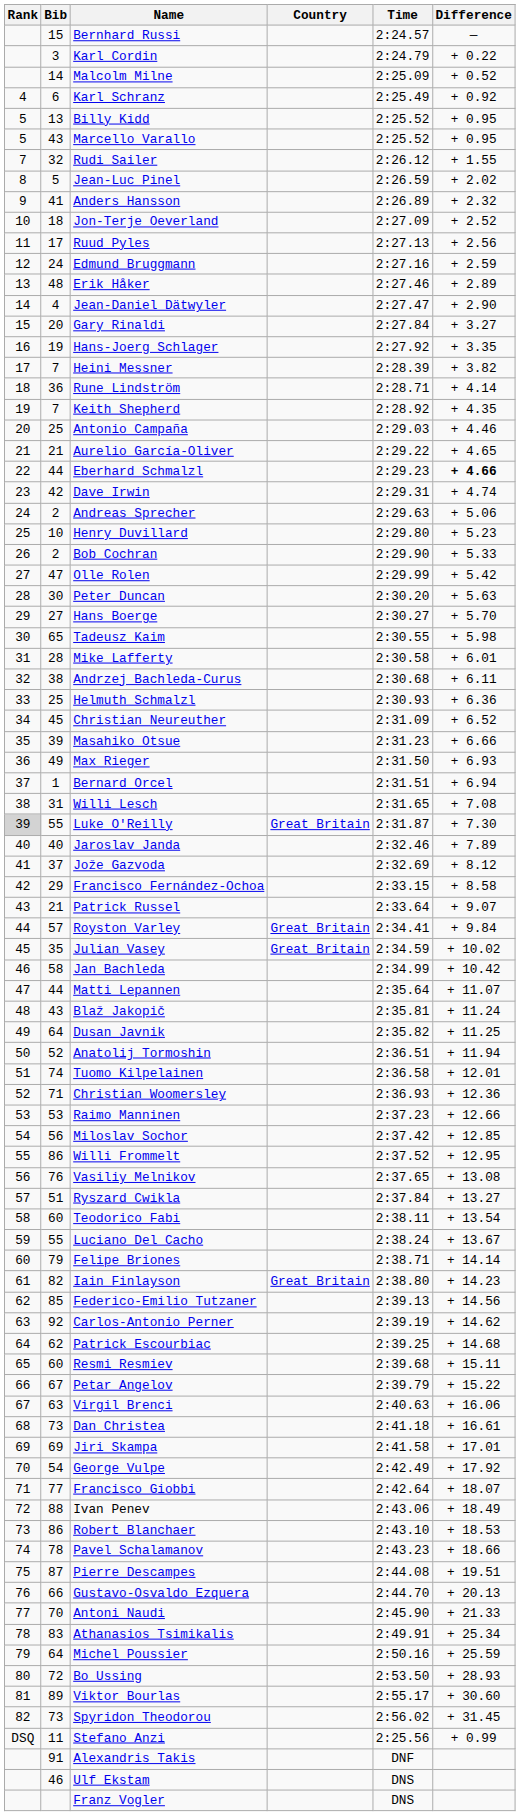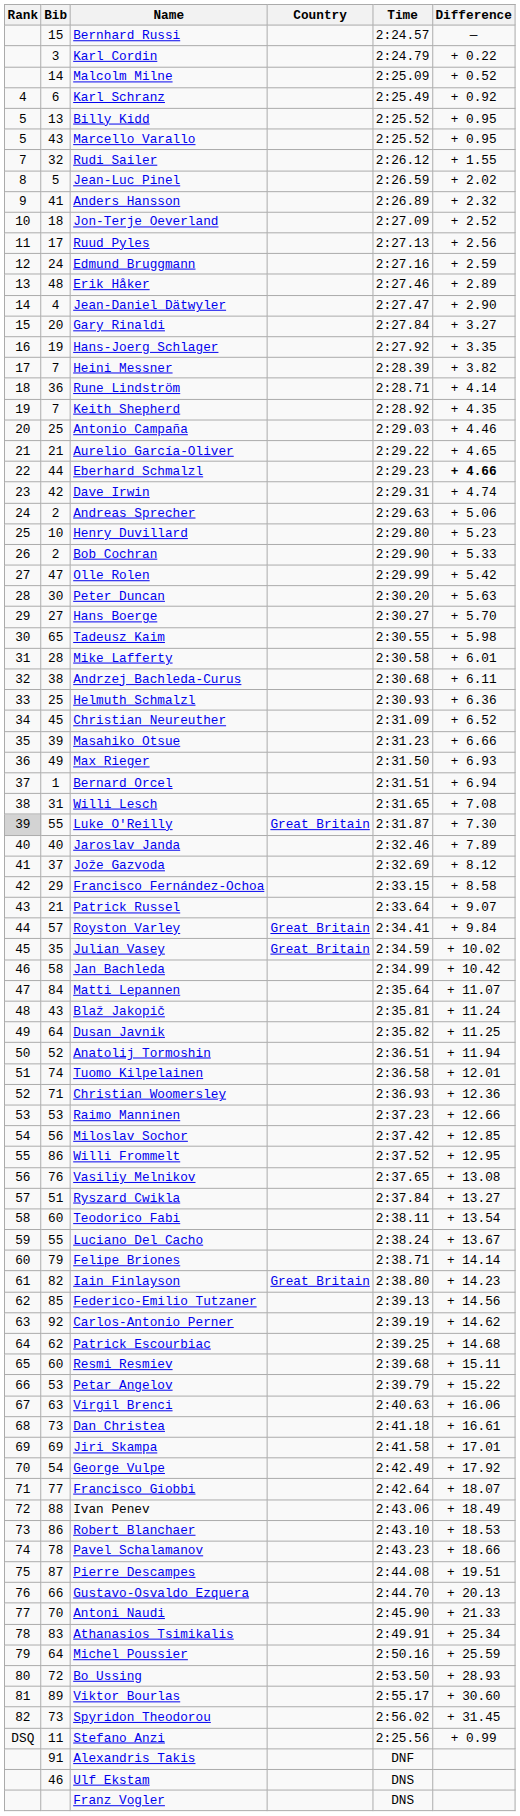 <table class="wikitable sortable" style="text-align:center">
 <tr>
 <th>Rank</th>
 <th>Bib</th>
 <th>Name</th>
 <th>Country</th>
 <th>Time</th>
 <th>Difference</th>
 </tr>
 <tr>
 <td></td>
 <td>15</td>
 <td align=left><a href='#'>Bernhard Russi</a></td>
 <td align=left> </td>
 <td>2:24.57</td>
 <td>—</td>
 </tr>
 <tr>
 <td></td>
 <td>3</td>
 <td align=left><a href='#'>Karl Cordin</a></td>
 <td align=left></td>
 <td>2:24.79</td>
 <td>+ 0.22</td>
 </tr>
 <tr>
 <td></td>
 <td>14</td>
 <td align=left><a href='#'>Malcolm Milne</a></td>
 <td align=left></td>
 <td>2:25.09</td>
 <td>+ 0.52</td>
 </tr>
 <tr>
 <td>4</td>
 <td>6</td>
 <td align=left><a href='#'>Karl Schranz</a></td>
 <td align=left></td>
 <td>2:25.49</td>
 <td>+ 0.92</td>
 </tr>
 <tr>
 <td>5</td>
 <td>13</td>
 <td align=left><a href='#'>Billy Kidd</a></td>
 <td align=left></td>
 <td>2:25.52</td>
 <td>+ 0.95</td>
 </tr>
 <tr>
 <td>5</td>
 <td>43</td>
 <td align=left><a href='#'>Marcello Varallo</a></td>
 <td align=left></td>
 <td>2:25.52</td>
 <td>+ 0.95</td>
 </tr>
 <tr>
 <td>7</td>
 <td>32</td>
 <td align=left><a href='#'>Rudi Sailer</a></td>
 <td align=left></td>
 <td>2:26.12</td>
 <td>+ 1.55</td>
 </tr>
 <tr>
 <td>8</td>
 <td>5</td>
 <td align=left><a href='#'>Jean-Luc Pinel</a></td>
 <td align=left></td>
 <td>2:26.59</td>
 <td>+ 2.02</td>
 </tr>
 <tr>
 <td>9</td>
 <td>41</td>
 <td align=left><a href='#'>Anders Hansson</a></td>
 <td align=left></td>
 <td>2:26.89</td>
 <td>+ 2.32</td>
 </tr>
 <tr>
 <td>10</td>
 <td>18</td>
 <td align=left><a href='#'>Jon-Terje Oeverland</a></td>
 <td align=left></td>
 <td>2:27.09</td>
 <td>+ 2.52</td>
 </tr>
 <tr>
 <td>11</td>
 <td>17</td>
 <td align=left><a href='#'>Ruud Pyles</a></td>
 <td align=left></td>
 <td>2:27.13</td>
 <td>+ 2.56</td>
 </tr>
 <tr>
 <td>12</td>
 <td>24</td>
 <td align=left><a href='#'>Edmund Bruggmann</a></td>
 <td align=left> </td>
 <td>2:27.16</td>
 <td>+ 2.59</td>
 </tr>
 <tr>
 <td>13</td>
 <td>48</td>
 <td align=left><a href='#'>Erik Håker</a></td>
 <td align=left></td>
 <td>2:27.46</td>
 <td>+ 2.89</td>
 </tr>
 <tr>
 <td>14</td>
 <td>4</td>
 <td align=left><a href='#'>Jean-Daniel Dätwyler</a></td>
 <td align=left> </td>
 <td>2:27.47</td>
 <td>+ 2.90</td>
 </tr>
 <tr>
 <td>15</td>
 <td>20</td>
 <td align=left><a href='#'>Gary Rinaldi</a></td>
 <td align=left></td>
 <td>2:27.84</td>
 <td>+ 3.27</td>
 </tr>
 <tr>
 <td>16</td>
 <td>19</td>
 <td align=left><a href='#'>Hans-Joerg Schlager</a></td>
 <td align=left></td>
 <td>2:27.92</td>
 <td>+ 3.35</td>
 </tr>
 <tr>
 <td>17</td>
 <td>7</td>
 <td align=left><a href='#'>Heini Messner</a></td>
 <td align=left></td>
 <td>2:28.39</td>
 <td>+ 3.82</td>
 </tr>
 <tr>
 <td>18</td>
 <td>36</td>
 <td align=left><a href='#'>Rune Lindström</a></td>
 <td align=left></td>
 <td>2:28.71</td>
 <td>+ 4.14</td>
 </tr>
 <tr>
 <td>19</td>
 <td>7</td>
 <td align=left><a href='#'>Keith Shepherd</a></td>
 <td align=left></td>
 <td>2:28.92</td>
 <td>+ 4.35</td>
 </tr>
 <tr>
 <td>20</td>
 <td>25</td>
 <td align=left><a href='#'>Antonio Campaña</a></td>
 <td align=left></td>
 <td>2:29.03</td>
 <td>+ 4.46</td>
 </tr>
 <tr>
 <td>21</td>
 <td>21</td>
 <td align=left><a href='#'>Aurelio García-Oliver</a></td>
 <td align=left></td>
 <td>2:29.22</td>
 <td>+ 4.65</td>
 </tr>
 <tr>
 <td>22</td>
 <td>44</td>
 <td align=left><a href='#'>Eberhard Schmalzl</a></td>
 <td align=left></td>
 <td>2:29.23</td>
 <td><strong>+ 4.66</strong></td>
 </tr>
 <tr>
 <td>23</td>
 <td>42</td>
 <td align=left><a href='#'>Dave Irwin</a></td>
 <td align=left></td>
 <td>2:29.31</td>
 <td>+ 4.74</td>
 </tr>
 <tr>
 <td>24</td>
 <td>2</td>
 <td align=left><a href='#'>Andreas Sprecher</a></td>
 <td align=left> </td>
 <td>2:29.63</td>
 <td>+ 5.06</td>
 </tr>
 <tr>
 <td>25</td>
 <td>10</td>
 <td align=left><a href='#'>Henry Duvillard</a></td>
 <td align=left></td>
 <td>2:29.80</td>
 <td>+ 5.23</td>
 </tr>
 <tr>
 <td>26</td>
 <td>2</td>
 <td align=left><a href='#'>Bob Cochran</a></td>
 <td align=left></td>
 <td>2:29.90</td>
 <td>+ 5.33</td>
 </tr>
 <tr>
 <td>27</td>
 <td>47</td>
 <td align=left><a href='#'>Olle Rolen</a></td>
 <td align=left></td>
 <td>2:29.99</td>
 <td>+ 5.42</td>
 </tr>
 <tr>
 <td>28</td>
 <td>30</td>
 <td align=left><a href='#'>Peter Duncan</a></td>
 <td align=left></td>
 <td>2:30.20</td>
 <td>+ 5.63</td>
 </tr>
 <tr>
 <td>29</td>
 <td>27</td>
 <td align=left><a href='#'>Hans Boerge</a></td>
 <td align=left></td>
 <td>2:30.27</td>
 <td>+ 5.70</td>
 </tr>
 <tr>
 <td>30</td>
 <td>65</td>
 <td align=left><a href='#'>Tadeusz Kaim</a></td>
 <td align=left></td>
 <td>2:30.55</td>
 <td>+ 5.98</td>
 </tr>
 <tr>
 <td>31</td>
 <td>28</td>
 <td align=left><a href='#'>Mike Lafferty</a></td>
 <td align=left></td>
 <td>2:30.58</td>
 <td>+ 6.01</td>
 </tr>
 <tr>
 <td>32</td>
 <td>38</td>
 <td align=left><a href='#'>Andrzej Bachleda-Curus</a></td>
 <td align=left></td>
 <td>2:30.68</td>
 <td>+ 6.11</td>
 </tr>
 <tr>
 <td>33</td>
 <td>25</td>
 <td align=left><a href='#'>Helmuth Schmalzl</a></td>
 <td align=left></td>
 <td>2:30.93</td>
 <td>+ 6.36</td>
 </tr>
 <tr>
 <td>34</td>
 <td>45</td>
 <td align=left><a href='#'>Christian Neureuther</a></td>
 <td align=left></td>
 <td>2:31.09</td>
 <td>+ 6.52</td>
 </tr>
 <tr>
 <td>35</td>
 <td>39</td>
 <td align=left><a href='#'>Masahiko Otsue</a></td>
 <td align=left></td>
 <td>2:31.23</td>
 <td>+ 6.66</td>
 </tr>
 <tr>
 <td>36</td>
 <td>49</td>
 <td align=left><a href='#'>Max Rieger</a></td>
 <td align=left></td>
 <td>2:31.50</td>
 <td>+ 6.93</td>
 </tr>
 <tr>
 <td>37</td>
 <td>1</td>
 <td align=left><a href='#'>Bernard Orcel</a></td>
 <td align=left></td>
 <td>2:31.51</td>
 <td>+ 6.94</td>
 </tr>
 <tr>
 <td>38</td>
 <td>31</td>
 <td align=left><a href='#'>Willi Lesch</a></td>
 <td align=left></td>
 <td>2:31.65</td>
 <td>+ 7.08</td>
 </tr>
 <tr>
 <td style="background: lightgrey;">39</td>
 <td>55</td>
 <td align=left><a href='#'>Luke O'Reilly</a></td>
 <td align=left> <a href='#'>Great Britain</a></td>
 <td>2:31.87</td>
 <td>+ 7.30</td>
 </tr>
 <tr>
 <td>40</td>
 <td>40</td>
 <td align=left><a href='#'>Jaroslav Janda</a></td>
 <td align=left></td>
 <td>2:32.46</td>
 <td>+ 7.89</td>
 </tr>
 <tr>
 <td>41</td>
 <td>37</td>
 <td align=left><a href='#'>Jože Gazvoda</a></td>
 <td align=left></td>
 <td>2:32.69</td>
 <td>+ 8.12</td>
 </tr>
 <tr :>
 <td>42</td>
 <td>29</td>
 <td align=left><a href='#'>Francisco Fernández-Ochoa</a></td>
 <td align=left></td>
 <td>2:33.15</td>
 <td>+ 8.58</td>
 </tr>
 <tr>
 <td>43</td>
 <td>21</td>
 <td align=left><a href='#'>Patrick Russel</a></td>
 <td align=left></td>
 <td>2:33.64</td>
 <td>+ 9.07</td>
 </tr>
 <tr>
 <td>44</td>
 <td>57</td>
 <td align=left><a href='#'>Royston Varley</a></td>
 <td align=left> <a href='#'>Great Britain</a></td>
 <td>2:34.41</td>
 <td>+ 9.84</td>
 </tr>
 <tr>
 <td>45</td>
 <td>35</td>
 <td align=left><a href='#'>Julian Vasey</a></td>
 <td align=left> <a href='#'>Great Britain</a></td>
 <td>2:34.59</td>
 <td>+ 10.02</td>
 </tr>
 <tr>
 <td>46</td>
 <td>58</td>
 <td align=left><a href='#'>Jan Bachleda</a></td>
 <td align=left></td>
 <td>2:34.99</td>
 <td>+ 10.42</td>
 </tr>
 <tr>
 <td>47</td>
-<td>44</td>
+<td>84</td>
 <td align=left><a href='#'>Matti Lepannen</a></td>
 <td align=left></td>
 <td>2:35.64</td>
 <td>+ 11.07</td>
 </tr>
 <tr>
 <td>48</td>
 <td>43</td>
 <td align=left><a href='#'>Blaž Jakopič</a></td>
 <td align=left></td>
 <td>2:35.81</td>
 <td>+ 11.24</td>
 </tr>
 <tr>
 <td>49</td>
 <td>64</td>
 <td align=left><a href='#'>Dusan Javnik</a></td>
 <td align=left></td>
 <td>2:35.82</td>
 <td>+ 11.25</td>
 </tr>
 <tr>
 <td>50</td>
 <td>52</td>
 <td align=left><a href='#'>Anatolij Tormoshin</a></td>
 <td align=left></td>
 <td>2:36.51</td>
 <td>+ 11.94</td>
 </tr>
 <tr>
 <td>51</td>
 <td>74</td>
 <td align=left><a href='#'>Tuomo Kilpelainen</a></td>
 <td align=left></td>
 <td>2:36.58</td>
 <td>+ 12.01</td>
 </tr>
 <tr>
 <td>52</td>
 <td>71</td>
 <td align=left><a href='#'>Christian Woomersley</a></td>
 <td align=left></td>
 <td>2:36.93</td>
 <td>+ 12.36</td>
 </tr>
 <tr>
 <td>53</td>
 <td>53</td>
 <td align=left><a href='#'>Raimo Manninen</a></td>
 <td align=left></td>
 <td>2:37.23</td>
 <td>+ 12.66</td>
 </tr>
 <tr>
 <td>54</td>
 <td>56</td>
 <td align=left><a href='#'>Miloslav Sochor</a></td>
 <td align=left></td>
 <td>2:37.42</td>
 <td>+ 12.85</td>
 </tr>
 <tr>
 <td>55</td>
 <td>86</td>
 <td align=left><a href='#'>Willi Frommelt</a></td>
 <td align=left></td>
 <td>2:37.52</td>
 <td>+ 12.95</td>
 </tr>
 <tr>
 <td>56</td>
 <td>76</td>
 <td align=left><a href='#'>Vasiliy Melnikov</a></td>
 <td align=left></td>
 <td>2:37.65</td>
 <td>+ 13.08</td>
 </tr>
 <tr>
 <td>57</td>
 <td>51</td>
 <td align=left><a href='#'>Ryszard Cwikla</a></td>
 <td align=left></td>
 <td>2:37.84</td>
 <td>+ 13.27</td>
 </tr>
 <tr>
 <td>58</td>
 <td>60</td>
 <td align=left><a href='#'>Teodorico Fabi</a></td>
 <td align=left></td>
 <td>2:38.11</td>
 <td>+ 13.54</td>
 </tr>
 <tr>
 <td>59</td>
 <td>55</td>
 <td align=left><a href='#'>Luciano Del Cacho</a></td>
 <td align=left></td>
 <td>2:38.24</td>
 <td>+ 13.67</td>
 </tr>
 <tr>
 <td>60</td>
 <td>79</td>
 <td align=left><a href='#'>Felipe Briones</a></td>
 <td align=left></td>
 <td>2:38.71</td>
 <td>+ 14.14</td>
 </tr>
 <tr>
 <td>61</td>
 <td>82</td>
 <td align=left><a href='#'>Iain Finlayson</a></td>
 <td align=left> <a href='#'>Great Britain</a></td>
 <td>2:38.80</td>
 <td>+ 14.23</td>
 </tr>
 <tr>
 <td>62</td>
 <td>85</td>
 <td align=left><a href='#'>Federico-Emilio Tutzaner</a></td>
 <td align=left></td>
 <td>2:39.13</td>
 <td>+ 14.56</td>
 </tr>
 <tr>
 <td>63</td>
 <td>92</td>
 <td align=left><a href='#'>Carlos-Antonio Perner</a></td>
 <td align=left></td>
 <td>2:39.19</td>
 <td>+ 14.62</td>
 </tr>
 <tr>
 <td>64</td>
 <td>62</td>
 <td align=left><a href='#'>Patrick Escourbiac</a></td>
 <td align=left></td>
 <td>2:39.25</td>
 <td>+ 14.68</td>
 </tr>
 <tr>
 <td>65</td>
 <td>60</td>
 <td align=left><a href='#'>Resmi Resmiev</a></td>
 <td align=left></td>
 <td>2:39.68</td>
 <td>+ 15.11</td>
 </tr>
 <tr>
 <td>66</td>
-<td>67</td>
+<td>53</td>
 <td align=left><a href='#'>Petar Angelov</a></td>
 <td align=left></td>
 <td>2:39.79</td>
 <td>+ 15.22</td>
 </tr>
 <tr>
 <td>67</td>
 <td>63</td>
 <td align=left><a href='#'>Virgil Brenci</a></td>
 <td align=left></td>
 <td>2:40.63</td>
 <td>+ 16.06</td>
 </tr>
 <tr>
 <td>68</td>
 <td>73</td>
 <td align=left><a href='#'>Dan Christea</a></td>
 <td align=left></td>
 <td>2:41.18</td>
 <td>+ 16.61</td>
 </tr>
 <tr>
 <td>69</td>
 <td>69</td>
 <td align=left><a href='#'>Jiri Skampa</a></td>
 <td align=left></td>
 <td>2:41.58</td>
 <td>+ 17.01</td>
 </tr>
 <tr>
 <td>70</td>
 <td>54</td>
 <td align=left><a href='#'>George Vulpe</a></td>
 <td align=left></td>
 <td>2:42.49</td>
 <td>+ 17.92</td>
 </tr>
 <tr>
 <td>71</td>
 <td>77</td>
 <td align=left><a href='#'>Francisco Giobbi</a></td>
 <td align=left></td>
 <td>2:42.64</td>
 <td>+ 18.07</td>
 </tr>
 <tr>
 <td>72</td>
 <td>88</td>
 <td align=left>Ivan Penev</td>
 <td align=left></td>
 <td>2:43.06</td>
 <td>+ 18.49</td>
 </tr>
 <tr>
 <td>73</td>
 <td>86</td>
 <td align=left><a href='#'>Robert Blanchaer</a></td>
 <td align=left></td>
 <td>2:43.10</td>
 <td>+ 18.53</td>
 </tr>
 <tr>
 <td>74</td>
 <td>78</td>
 <td align=left><a href='#'>Pavel Schalamanov</a></td>
 <td align=left></td>
 <td>2:43.23</td>
 <td>+ 18.66</td>
 </tr>
 <tr>
 <td>75</td>
 <td>87</td>
 <td align=left><a href='#'>Pierre Descampes</a></td>
 <td align=left></td>
 <td>2:44.08</td>
 <td>+ 19.51</td>
 </tr>
 <tr>
 <td>76</td>
 <td>66</td>
 <td align=left><a href='#'>Gustavo-Osvaldo Ezquera</a></td>
 <td align=left></td>
 <td>2:44.70</td>
 <td>+ 20.13</td>
 </tr>
 <tr>
 <td>77</td>
 <td>70</td>
 <td align=left><a href='#'>Antoni Naudi</a></td>
 <td align=left></td>
 <td>2:45.90</td>
 <td>+ 21.33</td>
 </tr>
 <tr>
 <td>78</td>
 <td>83</td>
 <td align=left><a href='#'>Athanasios Tsimikalis</a></td>
 <td align=left></td>
 <td>2:49.91</td>
 <td>+ 25.34</td>
 </tr>
 <tr>
 <td>79</td>
 <td>64</td>
 <td align=left><a href='#'>Michel Poussier</a></td>
 <td align=left></td>
 <td>2:50.16</td>
 <td>+ 25.59</td>
 </tr>
 <tr>
 <td>80</td>
 <td>72</td>
 <td align=left><a href='#'>Bo Ussing</a></td>
 <td align=left></td>
 <td>2:53.50</td>
 <td>+ 28.93</td>
 </tr>
 <tr>
 <td>81</td>
 <td>89</td>
 <td align=left><a href='#'>Viktor Bourlas</a></td>
 <td align=left></td>
 <td>2:55.17</td>
 <td>+ 30.60</td>
 </tr>
 <tr>
 <td>82</td>
 <td>73</td>
 <td align=left><a href='#'>Spyridon Theodorou</a></td>
 <td align=left></td>
 <td>2:56.02</td>
 <td>+ 31.45</td>
 </tr>
 <tr>
 <td>DSQ</td>
 <td>11</td>
 <td align=left><a href='#'>Stefano Anzi</a></td>
 <td align=left></td>
 <td>2:25.56</td>
 <td>+ 0.99</td>
 </tr>
 <tr>
 <td></td>
 <td>91</td>
 <td align=left><a href='#'>Alexandris Takis</a></td>
 <td align=left></td>
 <td>DNF</td>
 <td></td>
 </tr>
 <tr>
 <td></td>
 <td>46</td>
 <td align=left><a href='#'>Ulf Ekstam</a></td>
 <td align=left></td>
 <td>DNS</td>
 <td></td>
 </tr>
 <tr>
 <td></td>
 <td></td>
 <td align=left><a href='#'>Franz Vogler</a></td>
 <td align=left></td>
 <td>DNS</td>
 <td></td>
 </tr>
 </table>
